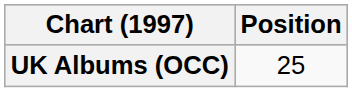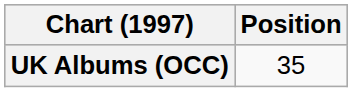 <table class="wikitable plainrowheaders sortable">
 <tr>
 <th>Chart (1997)</th>
 <th>Position</th>
 </tr>
 <tr>
 <th scope="row">UK Albums (OCC)</th>
-<td align="center">25</td>
+<td align="center">35</td>
 </tr>
 </table>
